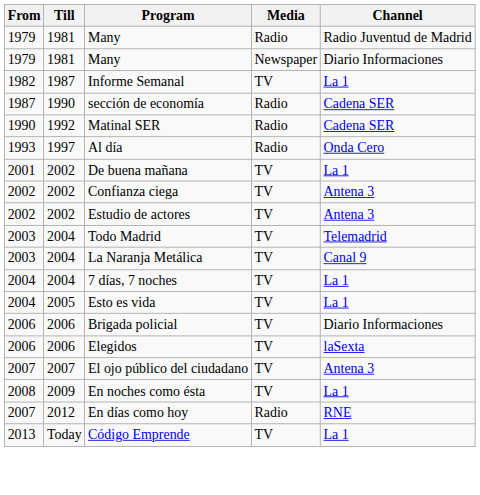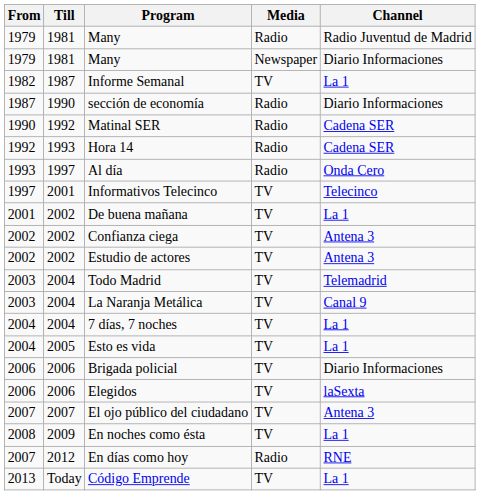 <table class="wikitable sortable">
 <tr>
 <th>From</th>
 <th>Till</th>
 <th>Program</th>
 <th>Media</th>
 <th>Channel</th>
 </tr>
 <tr>
 <td>1979</td>
 <td>1981</td>
 <td>Many</td>
 <td>Radio</td>
 <td>Radio Juventud de Madrid</td>
 </tr>
 <tr>
 <td>1979</td>
 <td>1981</td>
 <td>Many</td>
 <td>Newspaper</td>
 <td>Diario Informaciones</td>
 </tr>
 <tr>
 <td>1982</td>
 <td>1987</td>
 <td>Informe Semanal</td>
 <td>TV</td>
 <td> <a href='#'>La 1</a></td>
 </tr>
 <tr>
 <td>1987</td>
 <td>1990</td>
 <td>sección de economía</td>
 <td>Radio</td>
-<td> <a href='#'>Cadena SER</a></td>
+<td>Diario Informaciones</td>
 </tr>
 <tr>
 <td>1990</td>
 <td>1992</td>
 <td>Matinal SER</td>
 <td>Radio</td>
 <td> <a href='#'>Cadena SER</a></td>
 </tr>
 <tr>
+<td>1992</td>
+<td>1993</td>
+<td>Hora 14</td>
+<td>Radio</td>
+<td> <a href='#'>Cadena SER</a></td>
+</tr>
+<tr>
 <td>1993</td>
 <td>1997</td>
 <td>Al día</td>
 <td>Radio</td>
 <td> <a href='#'>Onda Cero</a></td>
+</tr>
+<tr>
+<td>1997</td>
+<td>2001</td>
+<td>Informativos Telecinco</td>
+<td>TV</td>
+<td> <a href='#'>Telecinco</a></td>
 </tr>
 <tr>
 <td>2001</td>
 <td>2002</td>
 <td>De buena mañana</td>
 <td>TV</td>
 <td> <a href='#'>La 1</a></td>
 </tr>
 <tr>
 <td>2002</td>
 <td>2002</td>
 <td>Confianza ciega</td>
 <td>TV</td>
 <td> <a href='#'>Antena 3</a></td>
 </tr>
 <tr>
 <td>2002</td>
 <td>2002</td>
 <td>Estudio de actores</td>
 <td>TV</td>
 <td> <a href='#'>Antena 3</a></td>
 </tr>
 <tr>
 <td>2003</td>
 <td>2004</td>
 <td>Todo Madrid</td>
 <td>TV</td>
 <td> <a href='#'>Telemadrid</a></td>
 </tr>
 <tr>
 <td>2003</td>
 <td>2004</td>
 <td>La Naranja Metálica</td>
 <td>TV</td>
 <td> <a href='#'>Canal 9</a></td>
 </tr>
 <tr>
 <td>2004</td>
 <td>2004</td>
 <td>7 días, 7 noches</td>
 <td>TV</td>
 <td> <a href='#'>La 1</a></td>
 </tr>
 <tr>
 <td>2004</td>
 <td>2005</td>
 <td>Esto es vida</td>
 <td>TV</td>
 <td> <a href='#'>La 1</a></td>
 </tr>
 <tr>
 <td>2006</td>
 <td>2006</td>
 <td>Brigada policial</td>
 <td>TV</td>
 <td>Diario Informaciones</td>
 </tr>
 <tr>
 <td>2006</td>
 <td>2006</td>
 <td>Elegidos</td>
 <td>TV</td>
 <td> <a href='#'>laSexta</a></td>
 </tr>
 <tr>
 <td>2007</td>
 <td>2007</td>
 <td>El ojo público del ciudadano</td>
 <td>TV</td>
 <td> <a href='#'>Antena 3</a></td>
 </tr>
 <tr>
 <td>2008</td>
 <td>2009</td>
 <td>En noches como ésta</td>
 <td>TV</td>
 <td> <a href='#'>La 1</a></td>
 </tr>
 <tr>
 <td>2007</td>
 <td>2012</td>
 <td>En días como hoy</td>
 <td>Radio</td>
 <td> <a href='#'>RNE</a></td>
 </tr>
 <tr>
 <td>2013</td>
 <td>Today</td>
 <td><a href='#'>Código Emprende</a></td>
 <td>TV</td>
 <td> <a href='#'>La 1</a></td>
 </tr>
 </table>
